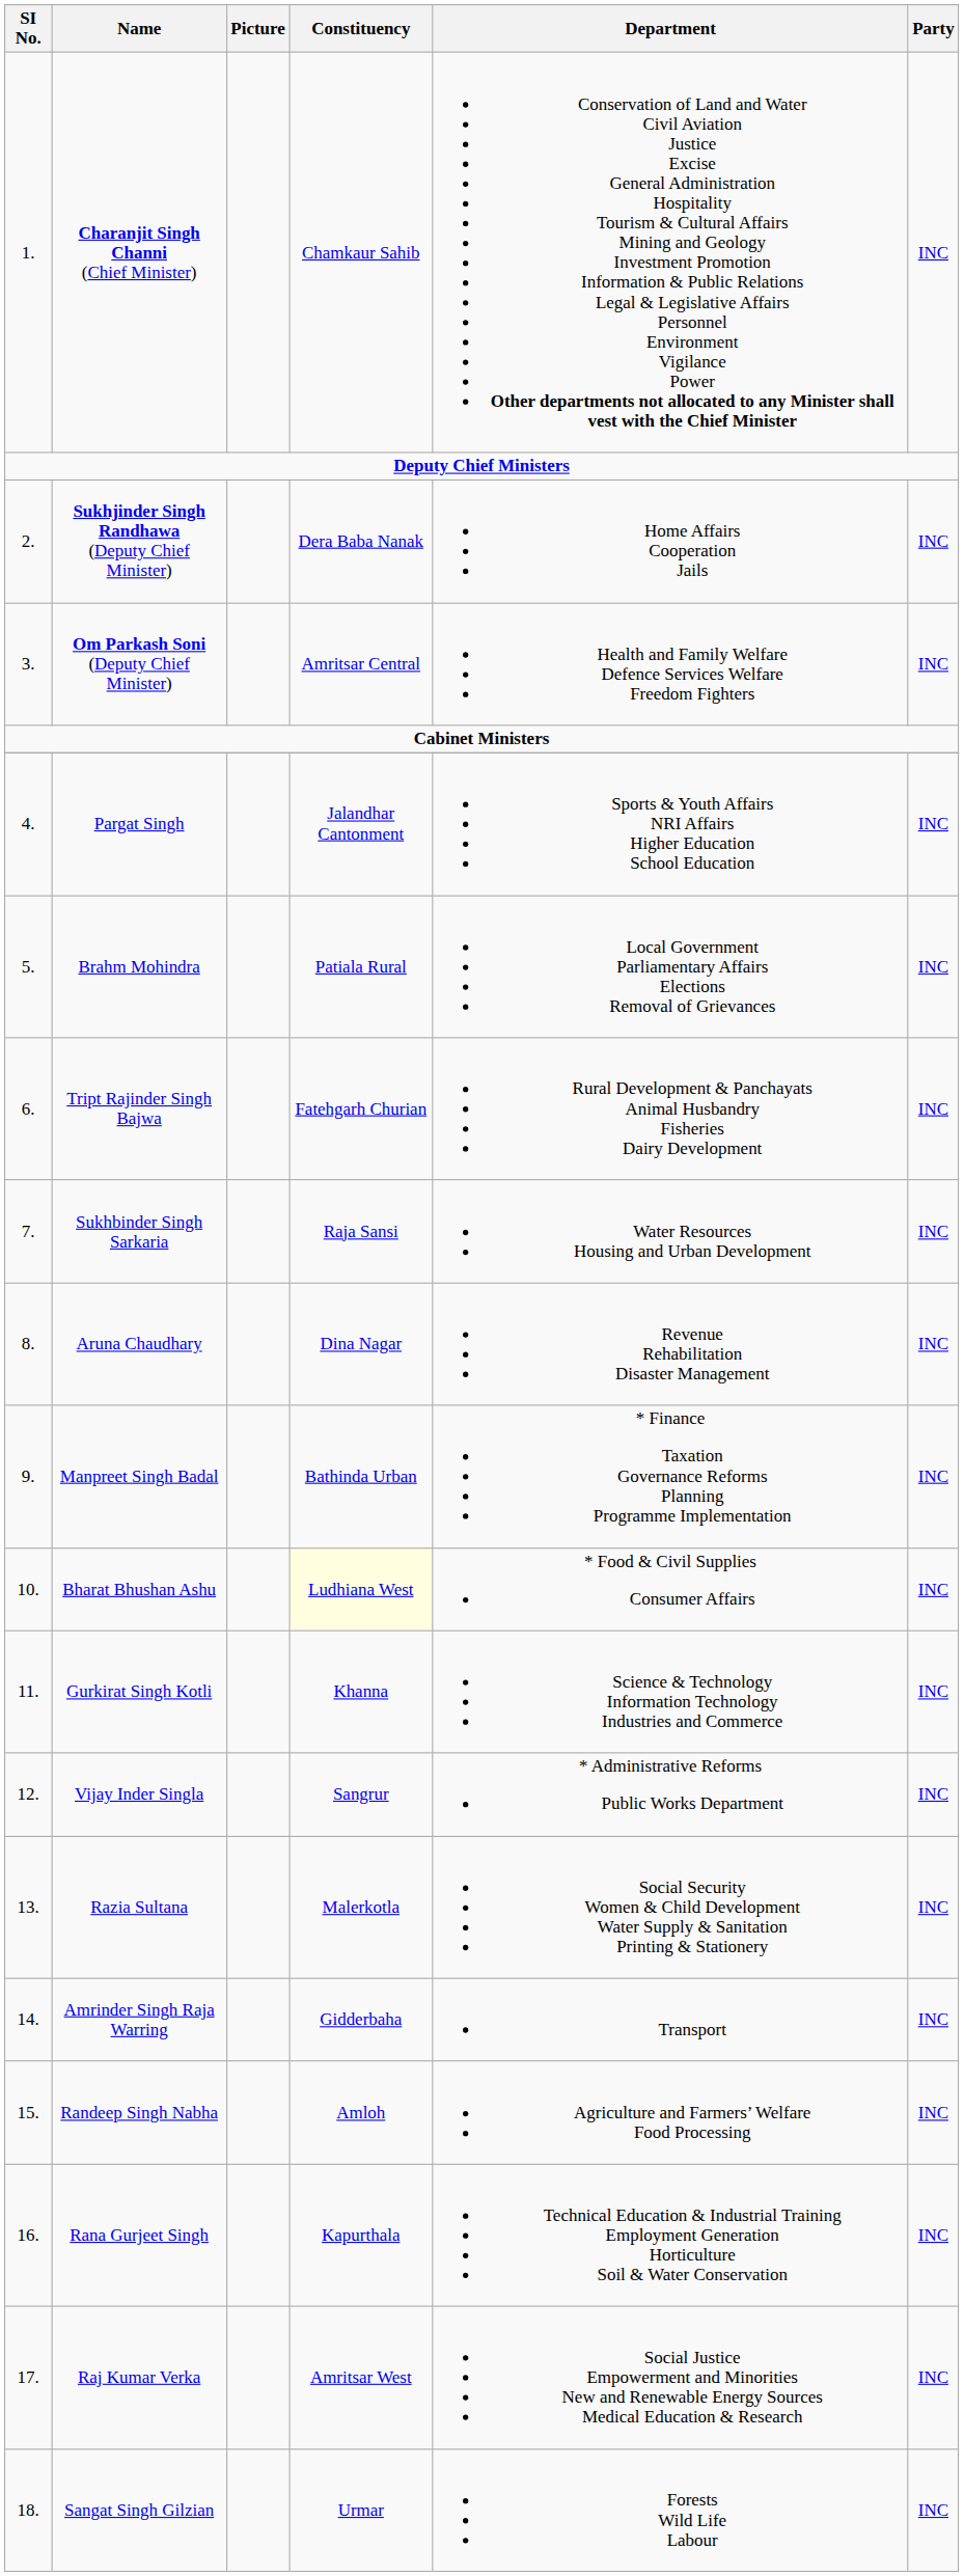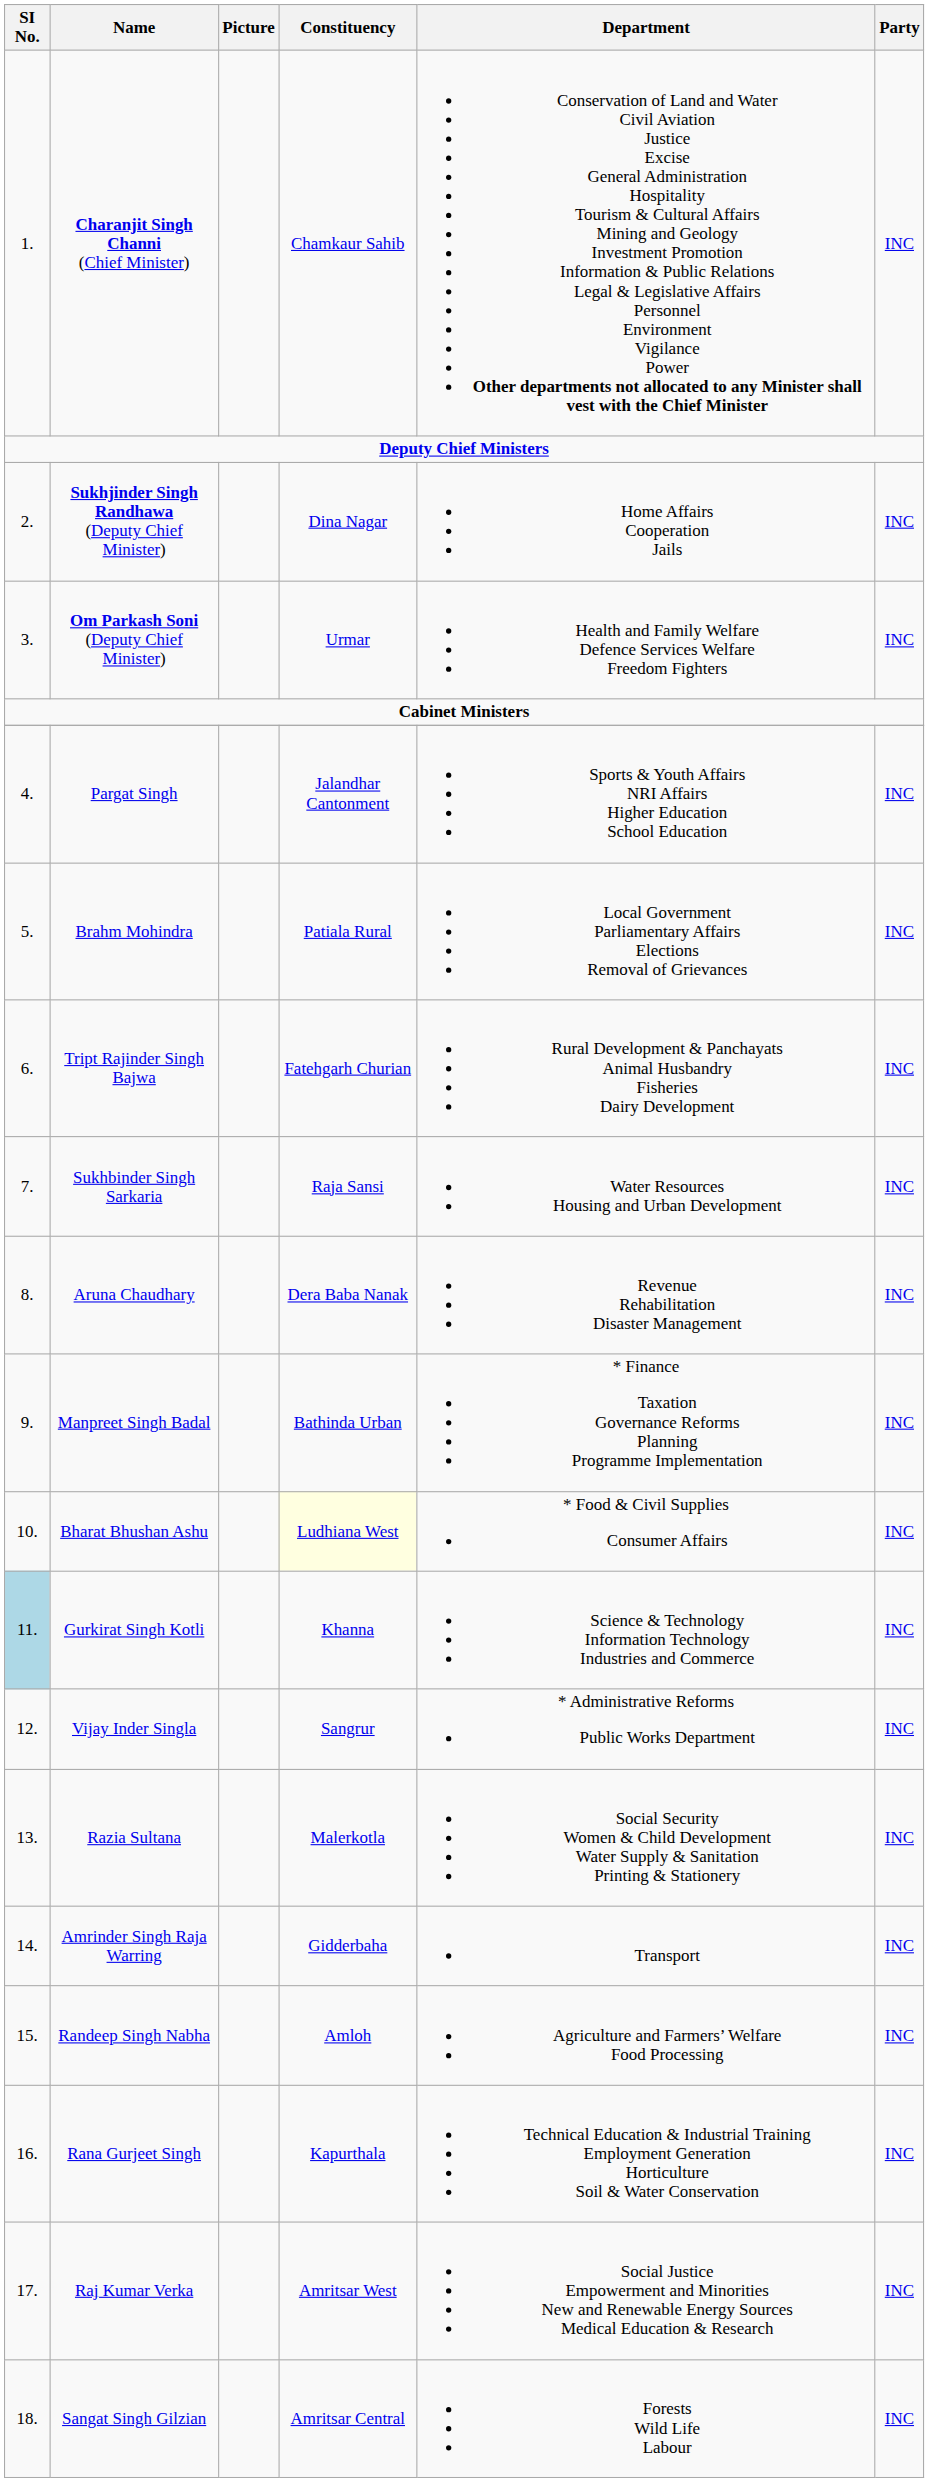 <table class="wikitable sortable" style="text-align:center;">
 <tr>
 <th>SI No.</th>
 <th>Name</th>
 <th>Picture</th>
 <th>Constituency</th>
 <th>Department</th>
 <th colspan="2" scope="col">Party</th>
 </tr>
 <tr>
 <td>1.</td>
 <td><strong><a href='#'>Charanjit Singh Channi</a></strong><br>  (<a href='#'>Chief Minister</a>)</td>
 <td></td>
 <td><a href='#'>Chamkaur Sahib</a></td>
 <td><br><ul><li>Conservation of Land and Water</li><li>Civil Aviation</li><li>Justice</li><li>Excise</li><li>General Administration</li><li>Hospitality</li><li>Tourism & Cultural Affairs</li><li>Mining and Geology</li><li>Investment Promotion</li><li>Information & Public Relations</li><li>Legal & Legislative Affairs</li><li>Personnel</li><li>Environment</li><li>Vigilance</li><li>Power</li><li><strong>Other departments not allocated to any Minister shall vest with the Chief Minister</strong></li></ul></td>
 <td><a href='#'>INC</a></td>
 </tr>
 <tr>
 <td colspan="7" style="text-align: center;"><strong><a href='#'>Deputy Chief Ministers</a></strong></td>
 </tr>
 <tr>
 <td>2.</td>
 <td><strong><a href='#'>Sukhjinder Singh Randhawa</a></strong> <br> (<a href='#'>Deputy Chief Minister</a>)</td>
 <td></td>
-<td><a href='#'>Dera Baba Nanak</a></td>
+<td><a href='#'>Dina Nagar</a></td>
 <td><br><ul><li>Home Affairs</li><li>Cooperation</li><li>Jails</li></ul></td>
 <td><a href='#'>INC</a></td>
 </tr>
 <tr>
 <td>3.</td>
 <td><strong><a href='#'>Om Parkash Soni</a></strong> <br> (<a href='#'>Deputy Chief Minister</a>)</td>
 <td></td>
-<td><a href='#'>Amritsar Central</a></td>
+<td><a href='#'>Urmar</a></td>
 <td><br><ul><li>Health and Family Welfare</li><li>Defence Services Welfare</li><li>Freedom Fighters</li></ul></td>
 <td><a href='#'>INC</a></td>
 </tr>
 <tr>
 <td colspan="7" style="text-align: center;"><strong>Cabinet Ministers</strong></td>
 </tr>
 <tr>
 </tr>
 <tr>
 <td>4.</td>
 <td><a href='#'>Pargat Singh</a></td>
 <td></td>
 <td><a href='#'>Jalandhar Cantonment</a></td>
 <td><br><ul><li>Sports & Youth Affairs</li><li>NRI Affairs</li><li>Higher Education</li><li>School Education</li></ul></td>
 <td><a href='#'>INC</a></td>
 </tr>
 <tr>
 <td>5.</td>
 <td><a href='#'>Brahm Mohindra</a></td>
 <td></td>
 <td><a href='#'>Patiala Rural</a></td>
 <td><br><ul><li>Local Government</li><li>Parliamentary Affairs</li><li>Elections</li><li>Removal of Grievances</li></ul></td>
 <td><a href='#'>INC</a></td>
 </tr>
 <tr>
 <td>6.</td>
 <td><a href='#'>Tript Rajinder Singh Bajwa</a></td>
 <td></td>
 <td><a href='#'>Fatehgarh Churian</a></td>
 <td><br><ul><li>Rural Development & Panchayats</li><li>Animal Husbandry</li><li>Fisheries</li><li>Dairy Development</li></ul></td>
 <td><a href='#'>INC</a></td>
 </tr>
 <tr>
 <td>7.</td>
 <td><a href='#'>Sukhbinder Singh Sarkaria</a></td>
 <td></td>
 <td><a href='#'>Raja Sansi</a></td>
 <td><br><ul><li>Water Resources</li><li>Housing and Urban Development</li></ul></td>
 <td><a href='#'>INC</a></td>
 </tr>
 <tr>
 <td>8.</td>
 <td><a href='#'>Aruna Chaudhary</a></td>
 <td></td>
-<td><a href='#'>Dina Nagar</a></td>
+<td><a href='#'>Dera Baba Nanak</a></td>
 <td><br><ul><li>Revenue</li><li>Rehabilitation</li><li>Disaster Management</li></ul></td>
 <td><a href='#'>INC</a></td>
 </tr>
 <tr>
 <td>9.</td>
 <td><a href='#'>Manpreet Singh Badal</a></td>
 <td></td>
 <td><a href='#'>Bathinda Urban</a></td>
 <td>* Finance<br><ul><li>Taxation</li><li>Governance Reforms</li><li>Planning</li><li>Programme Implementation</li></ul></td>
 <td><a href='#'>INC</a></td>
 </tr>
 <tr>
 <td>10.</td>
 <td><a href='#'>Bharat Bhushan Ashu</a></td>
 <td></td>
 <td style="background: lightyellow;"><a href='#'>Ludhiana West</a></td>
 <td>* Food & Civil Supplies<br><ul><li>Consumer Affairs</li></ul></td>
 <td><a href='#'>INC</a></td>
 </tr>
 <tr>
-<td>11.</td>
+<td style="background: lightblue;">11.</td>
 <td><a href='#'>Gurkirat Singh Kotli</a></td>
 <td></td>
 <td><a href='#'>Khanna</a></td>
 <td><br><ul><li>Science & Technology</li><li>Information Technology</li><li>Industries and Commerce</li></ul></td>
 <td><a href='#'>INC</a></td>
 </tr>
 <tr>
 <td>12.</td>
 <td><a href='#'>Vijay Inder Singla</a></td>
 <td></td>
 <td><a href='#'>Sangrur</a></td>
 <td>* Administrative Reforms<br><ul><li>Public Works Department</li></ul></td>
 <td><a href='#'>INC</a></td>
 </tr>
 <tr>
 <td>13.</td>
 <td><a href='#'>Razia Sultana</a></td>
 <td></td>
 <td><a href='#'>Malerkotla</a></td>
 <td><br><ul><li>Social Security</li><li>Women & Child Development</li><li>Water Supply & Sanitation</li><li>Printing & Stationery</li></ul></td>
 <td><a href='#'>INC</a></td>
 </tr>
 <tr>
 <td>14.</td>
 <td><a href='#'>Amrinder Singh Raja Warring</a></td>
 <td></td>
 <td><a href='#'>Gidderbaha</a></td>
 <td><br><ul><li>Transport</li></ul></td>
 <td><a href='#'>INC</a></td>
 </tr>
 <tr>
 <td>15.</td>
 <td><a href='#'>Randeep Singh Nabha</a></td>
 <td></td>
 <td><a href='#'>Amloh</a></td>
 <td><br><ul><li>Agriculture and Farmers’ Welfare</li><li>Food Processing</li></ul></td>
 <td><a href='#'>INC</a></td>
 </tr>
 <tr>
 <td>16.</td>
 <td><a href='#'>Rana Gurjeet Singh</a></td>
 <td></td>
 <td><a href='#'>Kapurthala</a></td>
 <td><br><ul><li>Technical Education & Industrial Training</li><li>Employment Generation</li><li>Horticulture</li><li>Soil & Water Conservation</li></ul></td>
 <td><a href='#'>INC</a></td>
 </tr>
 <tr>
 <td>17.</td>
 <td><a href='#'>Raj Kumar Verka</a></td>
 <td></td>
 <td><a href='#'>Amritsar West</a></td>
 <td><br><ul><li>Social Justice</li><li>Empowerment and Minorities</li><li>New and Renewable Energy Sources</li><li>Medical Education & Research</li></ul></td>
 <td><a href='#'>INC</a></td>
 </tr>
 <tr>
 <td>18.</td>
 <td><a href='#'>Sangat Singh Gilzian</a></td>
 <td></td>
-<td><a href='#'>Urmar</a></td>
+<td><a href='#'>Amritsar Central</a></td>
 <td><br><ul><li>Forests</li><li>Wild Life</li><li>Labour</li></ul></td>
 <td><a href='#'>INC</a></td>
 </tr>
 </table>
